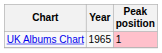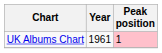 <table class="wikitable sortable">
 <tr>
 <th>Chart</th>
 <th>Year</th>
 <th>Peak<br>position</th>
 </tr>
 <tr>
 <td align="left"><a href='#'>UK Albums Chart</a></td>
-<td align="left">1965</td>
+<td align="left">1961</td>
 <td align="left" style="background: pink;">1</td>
 </tr>
 <tr>
 </tr>
 </table>
